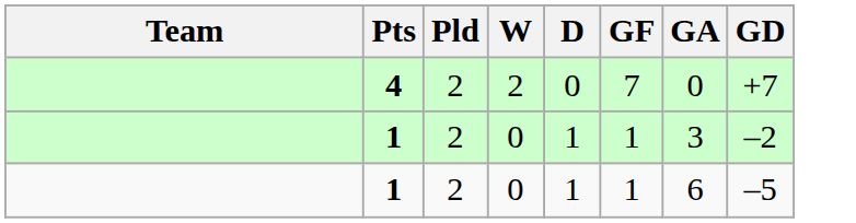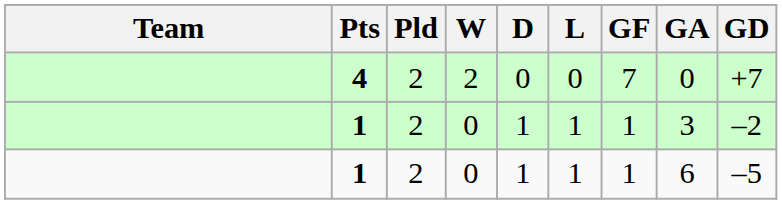 <table class=wikitable style="text-align:center">
 <tr>
 <th width=165>Team</th>
 <th width=20>Pts</th>
 <th width=20>Pld</th>
 <th width=20>W</th>
 <th width=20>D</th>
+<th width=20>L</th>
 <th width=20>GF</th>
 <th width=20>GA</th>
 <th width=20>GD</th>
 </tr>
 <tr align=center style="background:#ccffcc;">
 <td style="text-align:left;"></td>
 <td><strong>4</strong></td>
 <td>2</td>
 <td>2</td>
+<td>0</td>
 <td>0</td>
 <td>7</td>
 <td>0</td>
 <td>+7</td>
 </tr>
 <tr align=center style="background:#ccffcc;">
 <td style="text-align:left;"></td>
 <td><strong>1</strong></td>
 <td>2</td>
 <td>0</td>
 <td>1</td>
 <td>1</td>
+<td>1</td>
 <td>3</td>
 <td>–2</td>
 </tr>
 <tr align=center>
 <td style="text-align:left;"></td>
 <td><strong>1</strong></td>
 <td>2</td>
 <td>0</td>
 <td>1</td>
 <td>1</td>
+<td>1</td>
 <td>6</td>
 <td>–5</td>
 </tr>
 </table>
